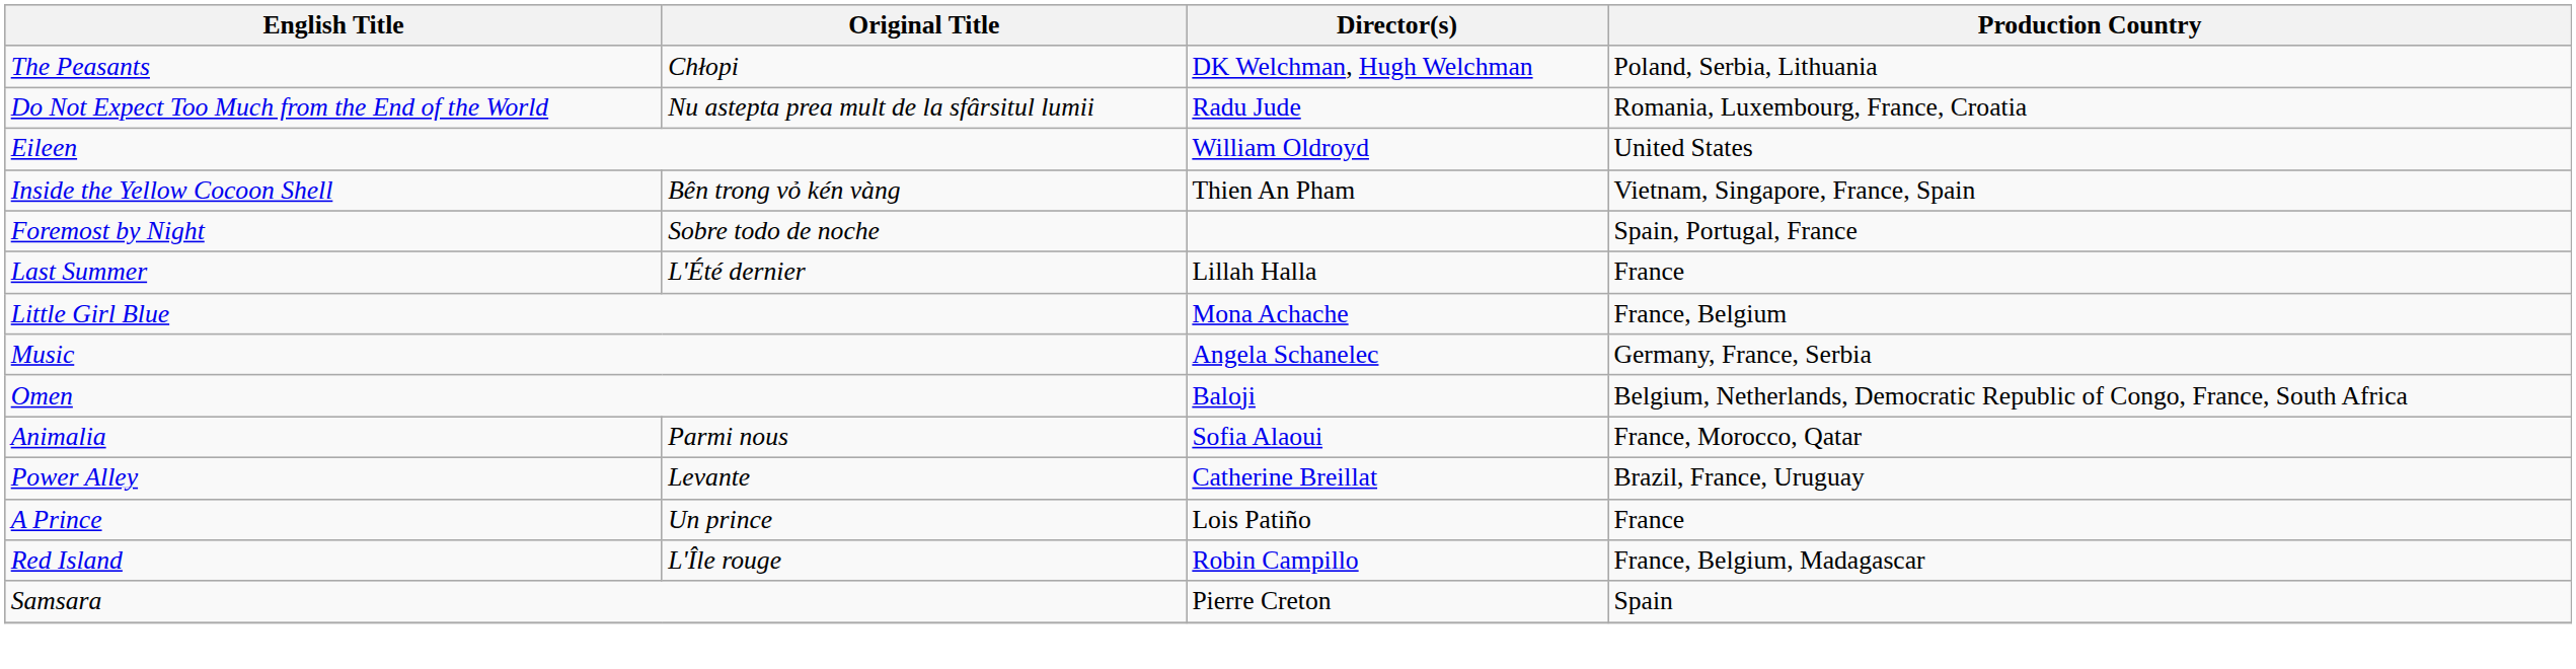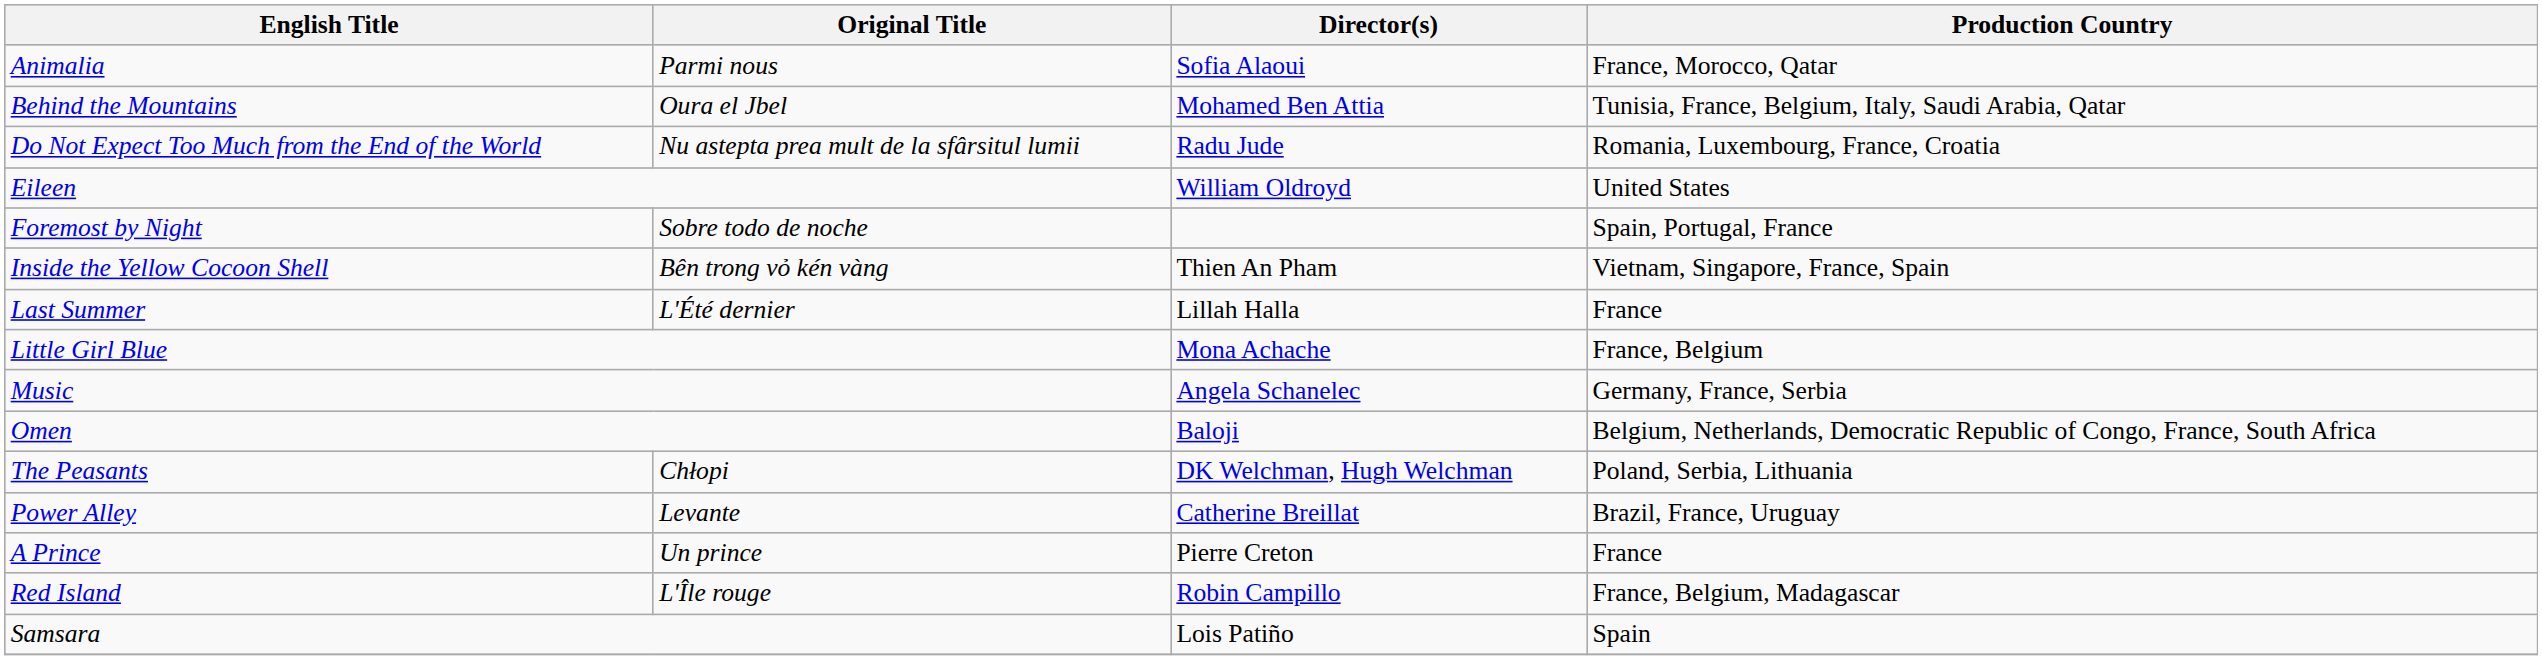 <table class="wikitable" style="width:100%; margin-bottom:4px">
 <tr>
 <th>English Title</th>
 <th>Original Title</th>
 <th>Director(s)</th>
 <th>Production Country</th>
 </tr>
 <tr>
-<td><em><a href='#'>The Peasants</a></em></td>
-<td><em>Chłopi</em></td>
-<td><a href='#'>DK Welchman</a>, <a href='#'>Hugh Welchman</a></td>
-<td>Poland, Serbia, Lithuania</td>
+<td><em><a href='#'>Animalia</a></em></td>
+<td><em>Parmi nous</em></td>
+<td><a href='#'>Sofia Alaoui</a></td>
+<td>France, Morocco, Qatar</td>
+</tr>
+<tr>
+<td><em><a href='#'>Behind the Mountains</a></em></td>
+<td><em>Oura el Jbel</em></td>
+<td><a href='#'>Mohamed Ben Attia</a></td>
+<td>Tunisia, France, Belgium, Italy, Saudi Arabia, Qatar</td>
 </tr>
 <tr>
 <td><em><a href='#'>Do Not Expect Too Much from the End of the World</a></em></td>
 <td><em>Nu astepta prea mult de la sfârsitul lumii</em></td>
 <td><a href='#'>Radu Jude</a></td>
 <td>Romania, Luxembourg, France, Croatia</td>
 </tr>
 <tr>
 <td colspan="2"><em><a href='#'>Eileen</a></em></td>
 <td><a href='#'>William Oldroyd</a></td>
 <td>United States</td>
 </tr>
 <tr>
+<td><em><a href='#'>Foremost by Night</a></em></td>
+<td><em>Sobre todo de noche</em></td>
+<td></td>
+<td>Spain, Portugal, France</td>
+</tr>
+<tr>
 <td><em><a href='#'>Inside the Yellow Cocoon Shell</a></em></td>
 <td><em>Bên trong vỏ kén vàng</em></td>
 <td>Thien An Pham</td>
 <td>Vietnam, Singapore, France, Spain</td>
-</tr>
-<tr>
-<td><em><a href='#'>Foremost by Night</a></em></td>
-<td><em>Sobre todo de noche</em></td>
-<td></td>
-<td>Spain, Portugal, France</td>
 </tr>
 <tr>
 <td><em><a href='#'>Last Summer</a></em></td>
 <td><em>L'Été dernier</em></td>
 <td>Lillah Halla</td>
 <td>France</td>
 </tr>
 <tr>
 <td colspan="2"><em><a href='#'>Little Girl Blue</a></em></td>
 <td><a href='#'>Mona Achache</a></td>
 <td>France, Belgium</td>
 </tr>
 <tr>
 <td colspan="2"><em><a href='#'>Music</a></em></td>
 <td><a href='#'>Angela Schanelec</a></td>
 <td>Germany, France, Serbia</td>
 </tr>
 <tr>
 <td colspan="2"><em><a href='#'>Omen</a></em></td>
 <td><a href='#'>Baloji</a></td>
 <td>Belgium, Netherlands, Democratic Republic of Congo, France, South Africa</td>
 </tr>
 <tr>
-<td><em><a href='#'>Animalia</a></em></td>
-<td><em>Parmi nous</em></td>
-<td><a href='#'>Sofia Alaoui</a></td>
-<td>France, Morocco, Qatar</td>
+<td><em><a href='#'>The Peasants</a></em></td>
+<td><em>Chłopi</em></td>
+<td><a href='#'>DK Welchman</a>, <a href='#'>Hugh Welchman</a></td>
+<td>Poland, Serbia, Lithuania</td>
 </tr>
 <tr>
 <td><em><a href='#'>Power Alley</a></em></td>
 <td><em>Levante</em></td>
 <td><a href='#'>Catherine Breillat</a></td>
 <td>Brazil, France, Uruguay</td>
 </tr>
 <tr>
 <td><em><a href='#'>A Prince</a></em></td>
 <td><em>Un prince</em></td>
-<td>Lois Patiño</td>
+<td>Pierre Creton</td>
 <td>France</td>
 </tr>
 <tr>
 <td><em><a href='#'>Red Island</a></em></td>
 <td><em>L'Île rouge</em></td>
 <td><a href='#'>Robin Campillo</a></td>
 <td>France, Belgium, Madagascar</td>
 </tr>
 <tr>
 <td colspan="2"><em>Samsara</em></td>
-<td>Pierre Creton</td>
+<td>Lois Patiño</td>
 <td>Spain</td>
 </tr>
 <tr>
 </tr>
 </table>
